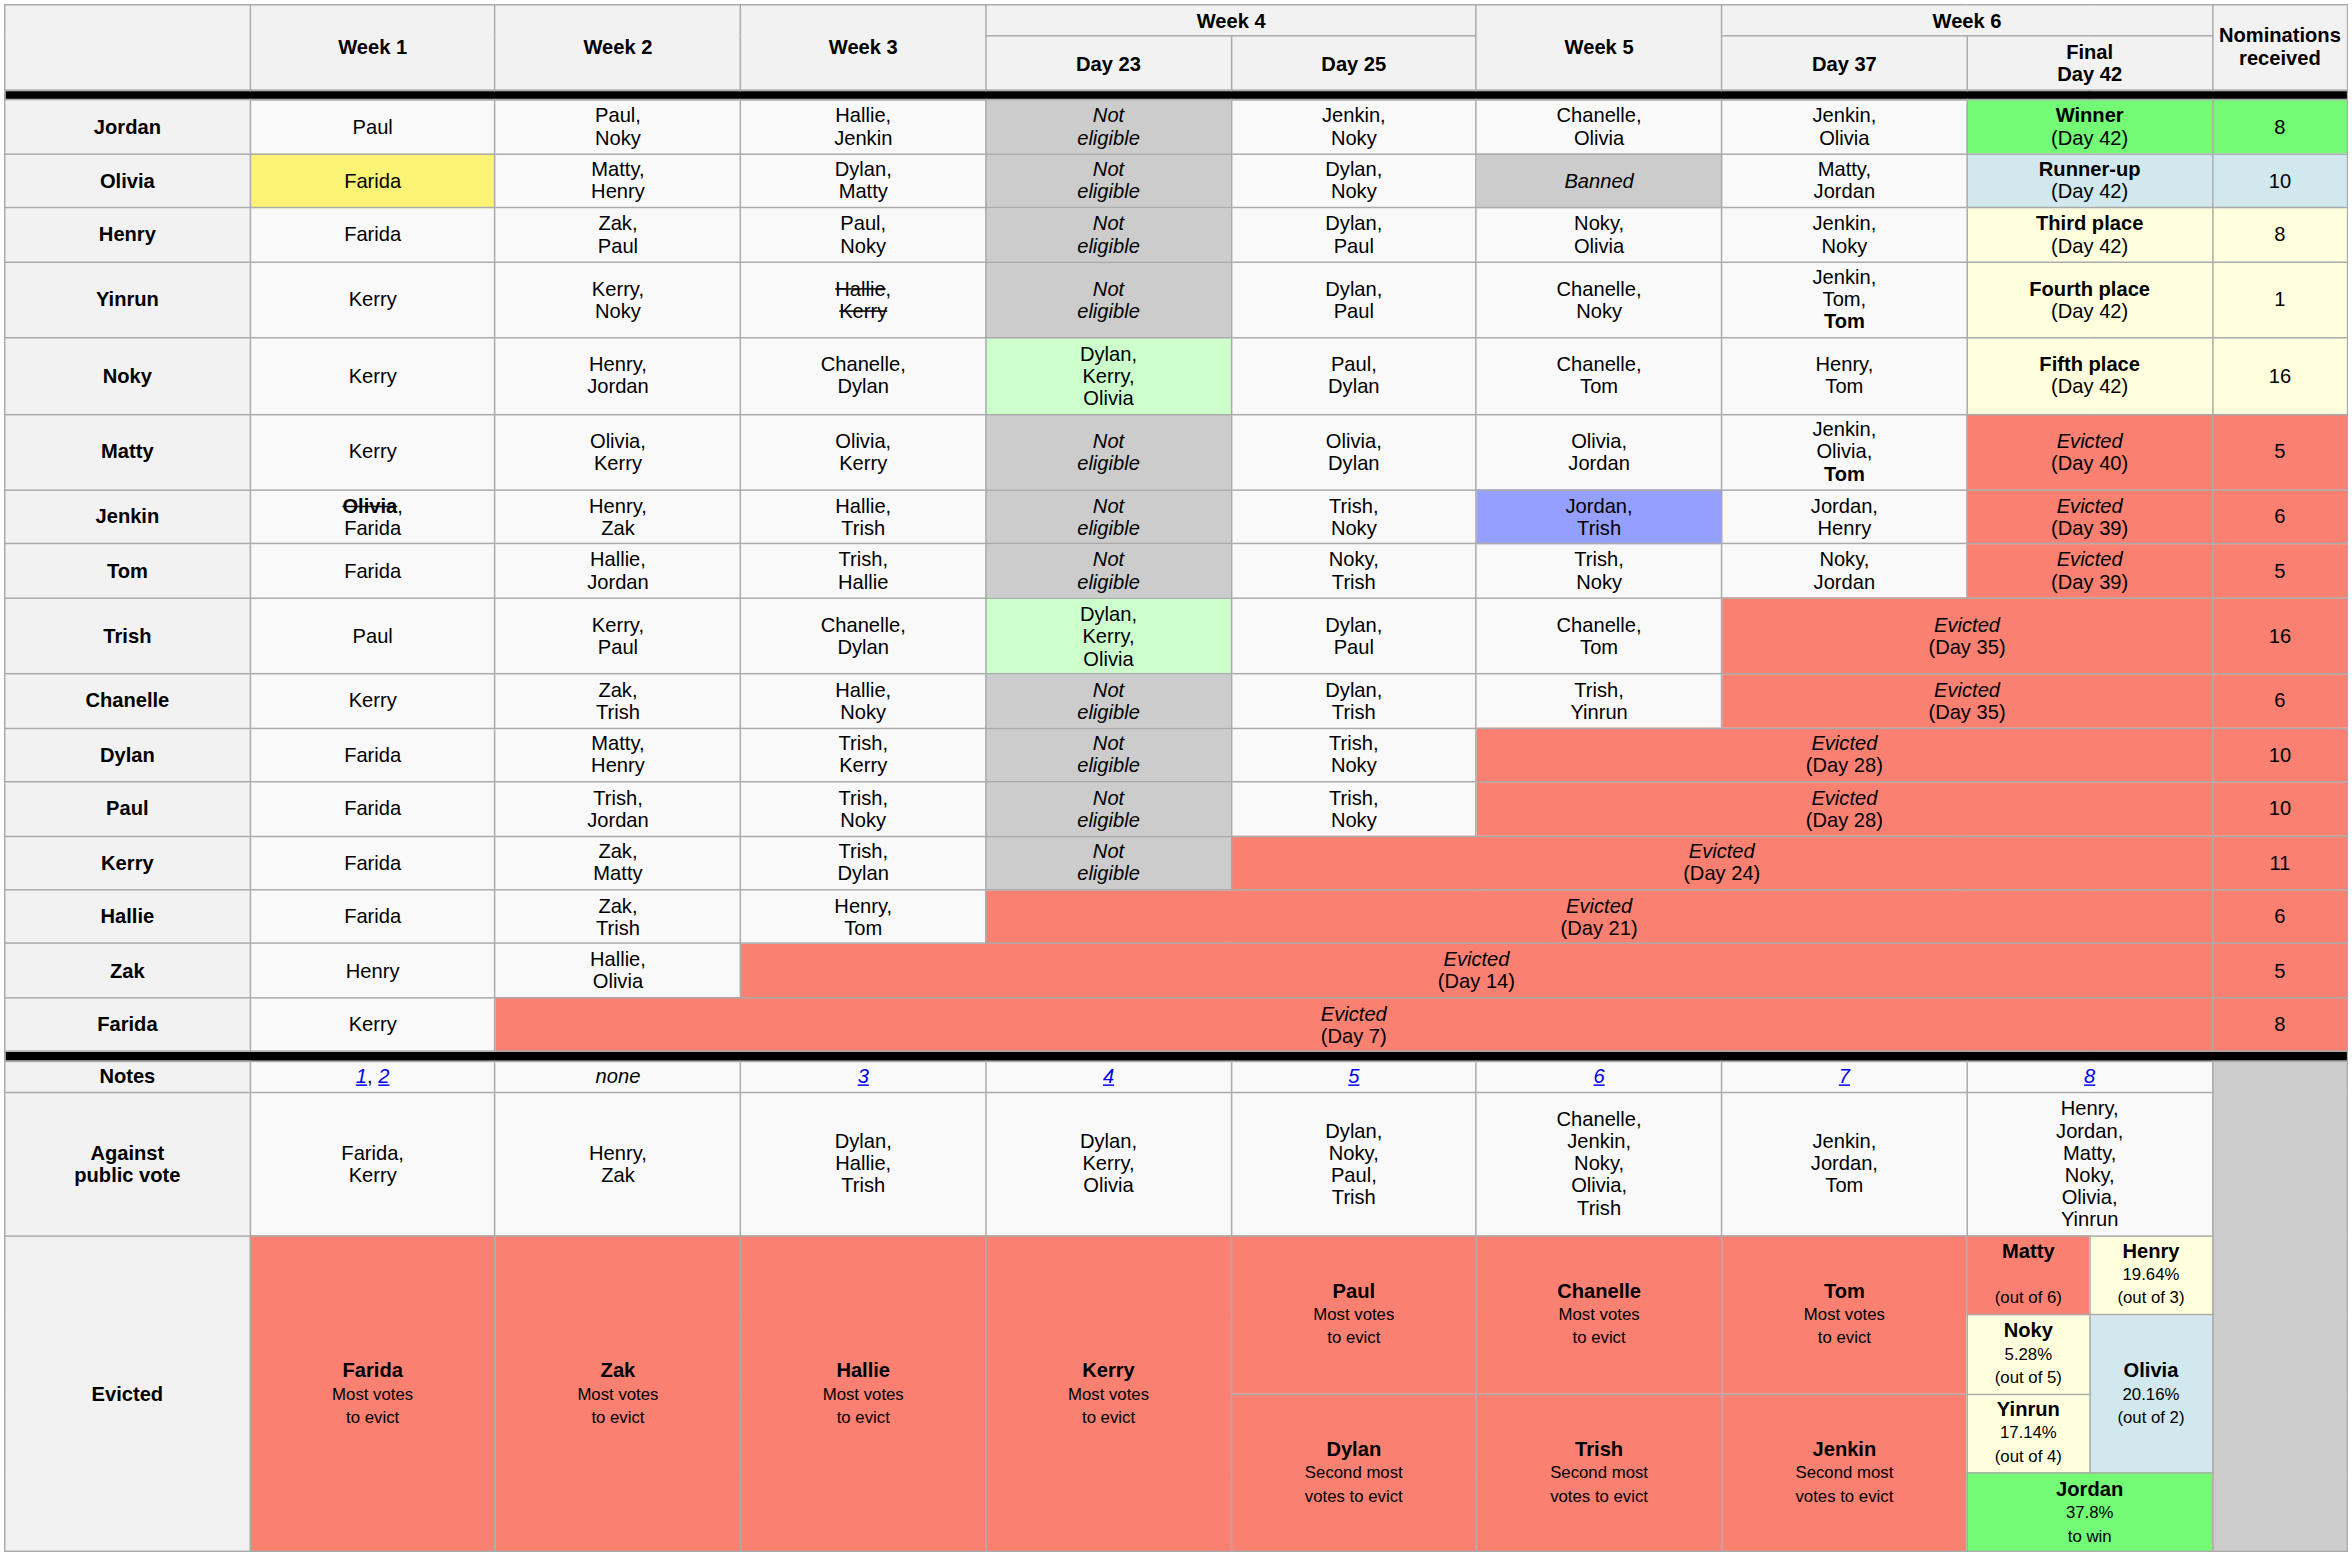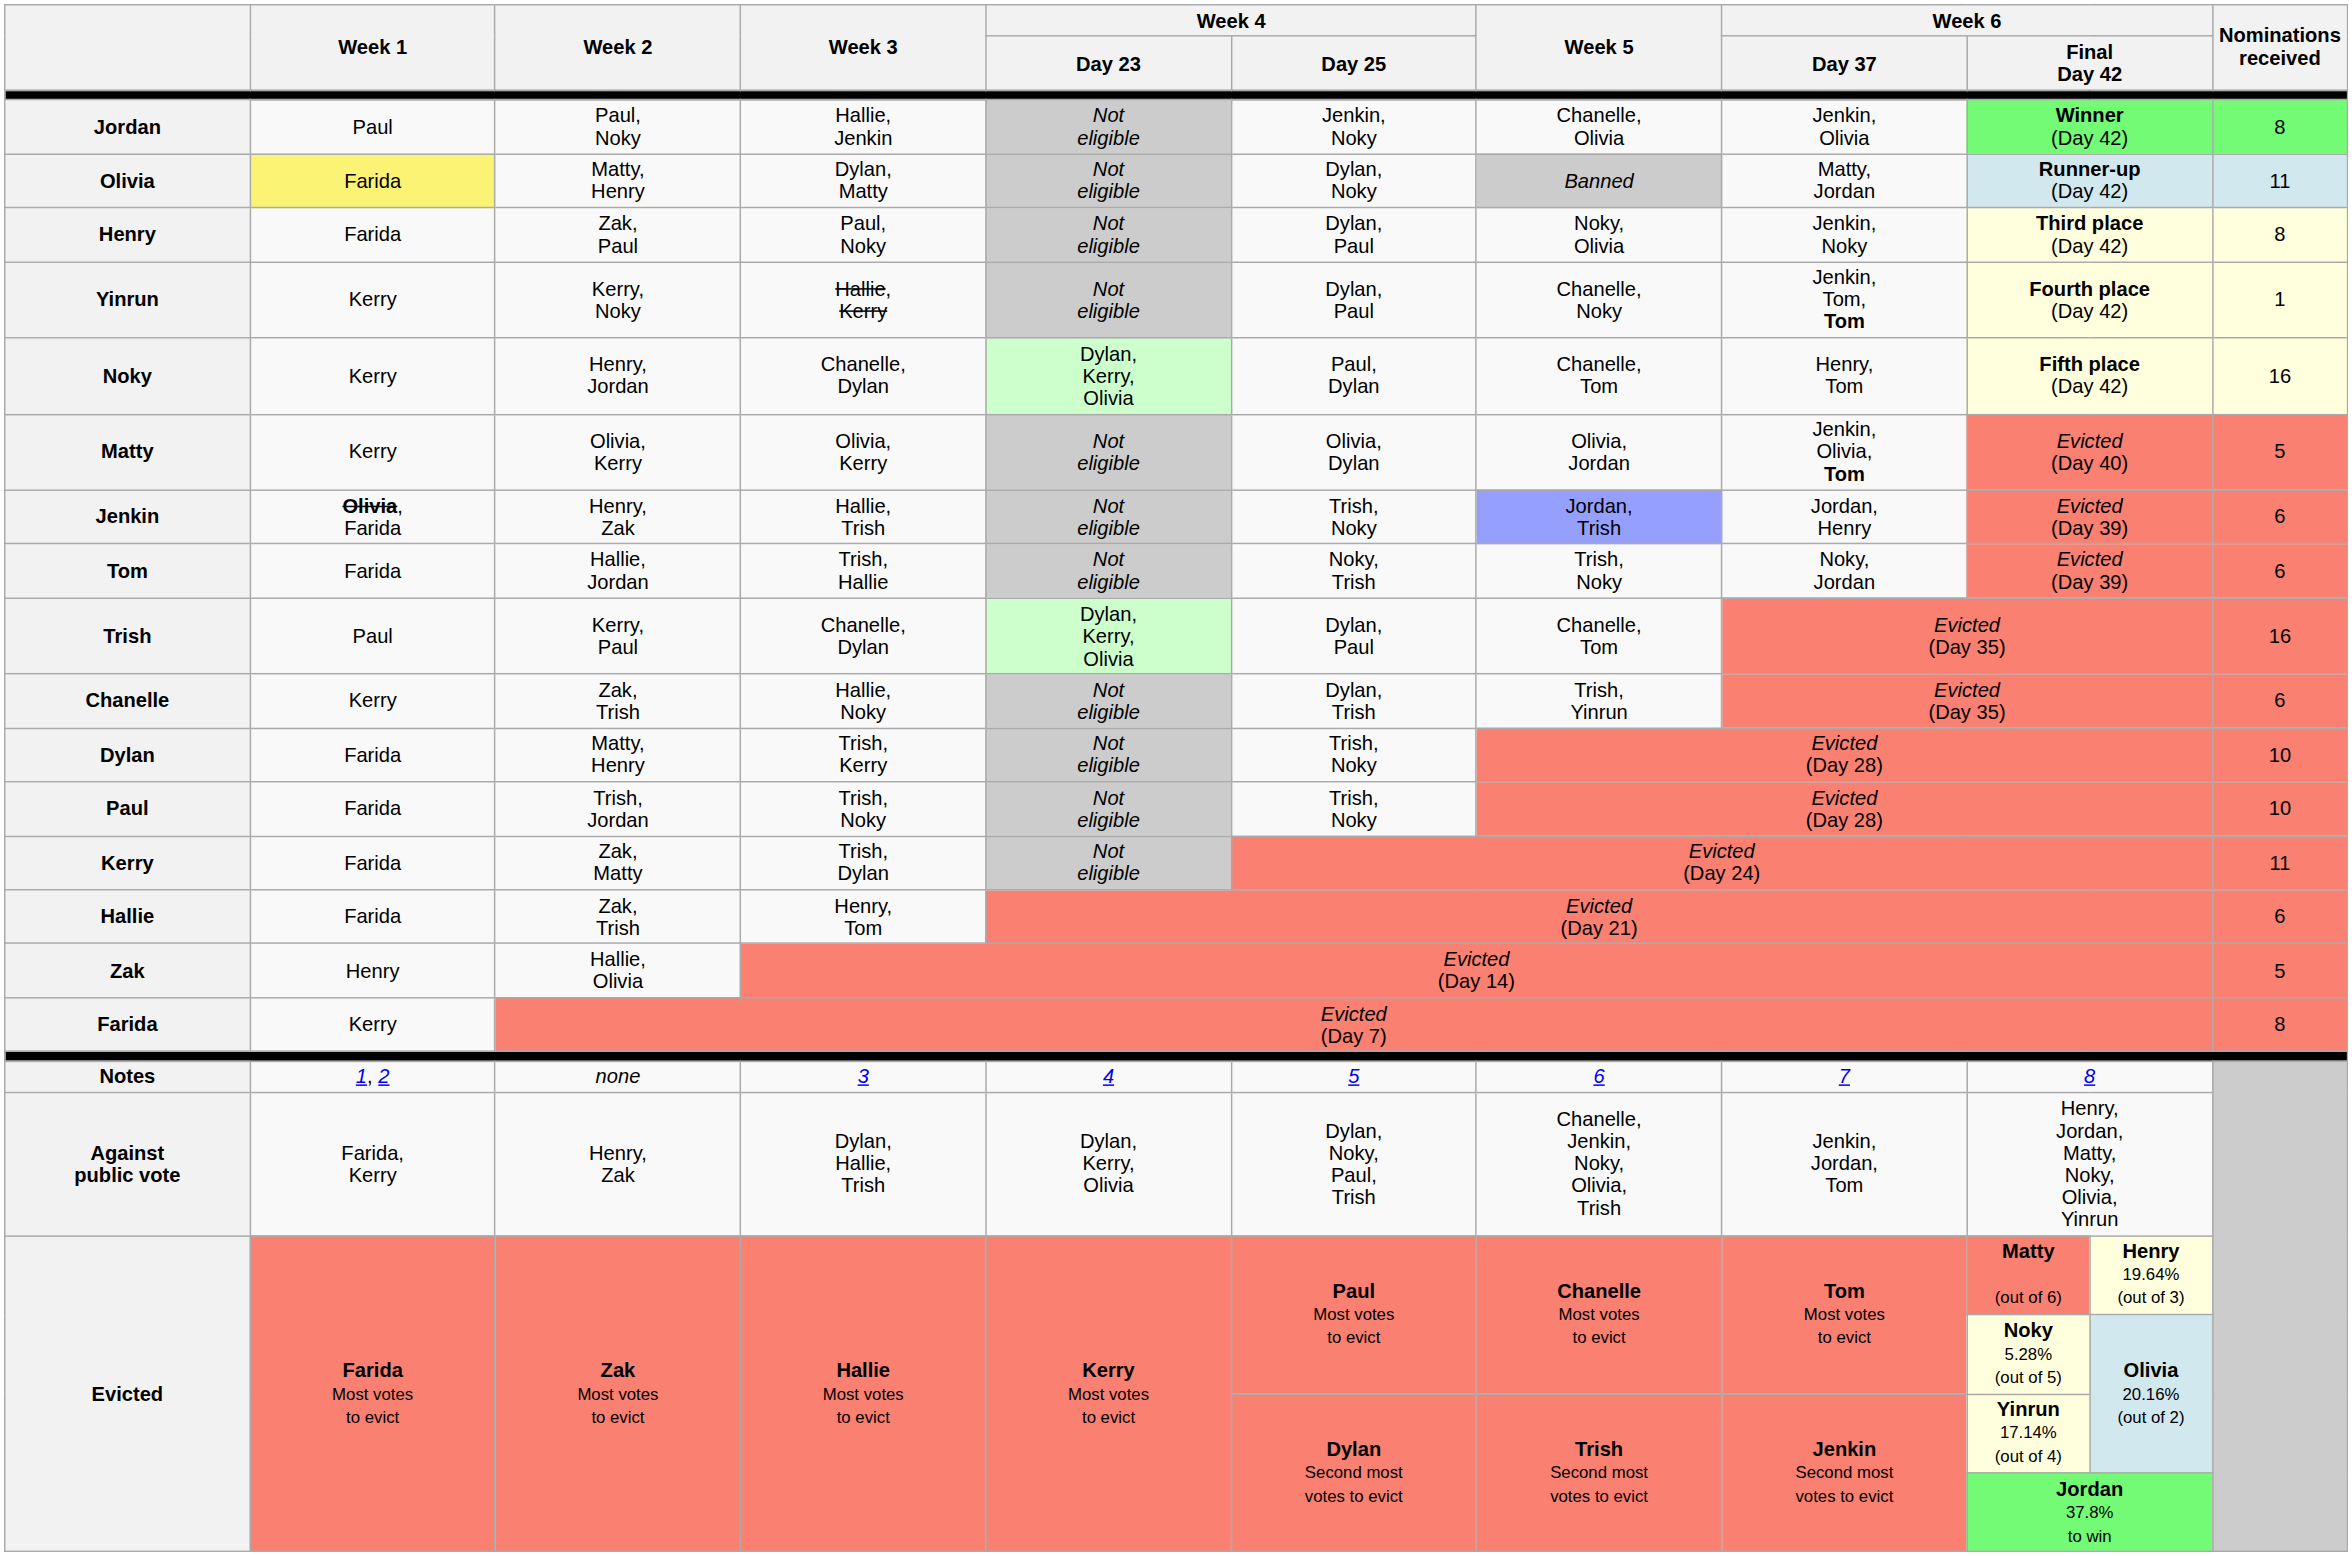 <table class="wikitable" style="text-align:center; width:100%; font-size:85%; line-height:15px;">
 <tr>
 <th rowspan="2" style="width:9%"></th>
 <th rowspan="2" style="width:9%">Week 1</th>
 <th rowspan="2" style="width:9%">Week 2</th>
 <th rowspan="2" style="width:9%">Week 3</th>
 <th colspan="2" style="width:9%">Week 4</th>
 <th rowspan="2" style="width:9%">Week 5</th>
 <th colspan="3" style="width:9%">Week 6</th>
 <th rowspan="2"style="width:1%">Nominations<br>received</th>
 </tr>
 <tr>
 <th style="width:9%">Day 23</th>
 <th style="width:9%">Day 25</th>
 <th style="width:9%">Day 37</th>
 <th colspan="2" style="width:9%">Final<br>Day 42</th>
 </tr>
 <tr>
 <th style="background:#000" colspan="11"></th>
 </tr>
 <tr>
 <th>Jordan</th>
 <td>Paul</td>
 <td>Paul,<br>Noky</td>
 <td>Hallie,<br>Jenkin</td>
 <td style="background:#cccccc;"><em>Not<br>eligible</em></td>
 <td>Jenkin,<br>Noky</td>
 <td>Chanelle,<br>Olivia</td>
 <td>Jenkin,<br>Olivia</td>
 <td colspan="2" style="background:#73FB76;"><strong>Winner</strong><br>(Day 42)</td>
 <td style="background:#73FB76;">8</td>
 </tr>
 <tr>
 <th>Olivia</th>
 <td style="background:#fbf373;">Farida</td>
 <td>Matty,<br>Henry</td>
 <td>Dylan,<br>Matty</td>
 <td style="background:#cccccc;"><em>Not<br>eligible</em></td>
 <td>Dylan,<br>Noky</td>
 <td style="background:#cccccc;"><em>Banned</em></td>
 <td>Matty,<br>Jordan</td>
 <td colspan="2" style="background:#D1E8EF;"><strong>Runner-up</strong><br>(Day 42)</td>
-<td style="background:#D1E8EF;">10</td>
+<td style="background:#D1E8EF;">11</td>
 </tr>
 <tr>
 <th>Henry</th>
 <td>Farida</td>
 <td>Zak,<br>Paul</td>
 <td>Paul,<br>Noky</td>
 <td style="background:#cccccc;"><em>Not<br>eligible</em></td>
 <td>Dylan,<br>Paul</td>
 <td>Noky,<br>Olivia</td>
 <td>Jenkin,<br>Noky</td>
 <td colspan="2" style="background:#ffffdd;"><strong>Third place</strong><br>(Day 42)</td>
 <td style="background:#ffffdd;">8</td>
 </tr>
 <tr>
 <th>Yinrun</th>
 <td>Kerry</td>
 <td>Kerry,<br>Noky</td>
 <td><s>Hallie</s>,<br><s>Kerry</s></td>
 <td style="background:#cccccc;"><em>Not<br>eligible</em></td>
 <td>Dylan,<br>Paul</td>
 <td>Chanelle,<br>Noky</td>
 <td>Jenkin,<br>Tom,<br><strong>Tom</strong></td>
 <td colspan="2" style="background:#ffffdd;"><strong>Fourth place</strong><br>(Day 42)</td>
 <td style="background:#ffffdd;">1</td>
 </tr>
 <tr>
 <th>Noky</th>
 <td>Kerry</td>
 <td>Henry,<br>Jordan</td>
 <td>Chanelle,<br>Dylan</td>
 <td style="background:#cfc;">Dylan,<br>Kerry,<br>Olivia</td>
 <td>Paul,<br>Dylan</td>
 <td>Chanelle,<br>Tom</td>
 <td>Henry,<br>Tom</td>
 <td colspan="2" style="background:#ffffdd;"><strong>Fifth place</strong><br>(Day 42)</td>
 <td style="background:#ffffdd;">16</td>
 </tr>
 <tr>
 <th>Matty</th>
 <td>Kerry</td>
 <td>Olivia,<br>Kerry</td>
 <td>Olivia,<br>Kerry</td>
 <td style="background:#cccccc;"><em>Not<br>eligible</em></td>
 <td>Olivia,<br>Dylan</td>
 <td>Olivia,<br>Jordan</td>
 <td>Jenkin,<br>Olivia,<br><strong>Tom</strong></td>
 <td style="background:#FA8072" colspan="2"><em>Evicted</em><br>(Day 40)</td>
 <td style="background:#FA8072">5</td>
 </tr>
 <tr>
 <th>Jenkin</th>
 <td><strong><s>Olivia</s></strong>, <br>Farida</td>
 <td>Henry,<br>Zak</td>
 <td>Hallie,<br>Trish</td>
 <td style="background:#cccccc;"><em>Not<br>eligible</em></td>
 <td>Trish,<br>Noky</td>
 <td style="background:#959FFD">Jordan,<br>Trish</td>
 <td>Jordan,<br>Henry</td>
 <td style="background:#FA8072" colspan="2"><em>Evicted</em><br>(Day 39)</td>
 <td style="background:#FA8072">6</td>
 </tr>
 <tr>
 <th>Tom</th>
 <td>Farida</td>
 <td>Hallie,<br>Jordan</td>
 <td>Trish,<br>Hallie</td>
 <td style="background:#cccccc;"><em>Not<br>eligible</em></td>
 <td>Noky,<br>Trish</td>
 <td>Trish,<br>Noky</td>
 <td>Noky,<br>Jordan</td>
 <td style="background:#FA8072" colspan="2"><em>Evicted</em><br>(Day 39)</td>
-<td style="background:#FA8072">5</td>
+<td style="background:#FA8072">6</td>
 </tr>
 <tr>
 <th>Trish</th>
 <td>Paul</td>
 <td>Kerry,<br>Paul</td>
 <td>Chanelle,<br>Dylan</td>
 <td style="background:#cfc;">Dylan,<br>Kerry,<br>Olivia</td>
 <td>Dylan,<br>Paul</td>
 <td>Chanelle,<br>Tom</td>
 <td style="background:#FA8072" colspan="3"><em>Evicted</em><br>(Day 35)</td>
 <td style="background:#FA8072">16</td>
 </tr>
 <tr>
 <th>Chanelle</th>
 <td>Kerry</td>
 <td>Zak,<br>Trish</td>
 <td>Hallie,<br>Noky</td>
 <td style="background:#cccccc;"><em>Not<br>eligible</em></td>
 <td>Dylan,<br>Trish</td>
 <td>Trish,<br>Yinrun</td>
 <td style="background:#FA8072" colspan="3"><em>Evicted</em><br>(Day 35)</td>
 <td style="background:#FA8072">6</td>
 </tr>
 <tr>
 <th>Dylan</th>
 <td>Farida</td>
 <td>Matty,<br>Henry</td>
 <td>Trish,<br>Kerry</td>
 <td style="background:#cccccc;"><em>Not<br>eligible</em></td>
 <td>Trish,<br>Noky</td>
 <td style="background:#FA8072" colspan="4"><em>Evicted</em><br>(Day 28)</td>
 <td style="background:#FA8072">10</td>
 </tr>
 <tr>
 <th>Paul</th>
 <td>Farida</td>
 <td>Trish,<br>Jordan</td>
 <td>Trish,<br>Noky</td>
 <td style="background:#cccccc;"><em>Not<br>eligible</em></td>
 <td>Trish,<br>Noky</td>
 <td style="background:#FA8072" colspan="4"><em>Evicted</em><br>(Day 28)</td>
 <td style="background:#FA8072">10</td>
 </tr>
 <tr>
 <th>Kerry</th>
 <td>Farida</td>
 <td>Zak,<br>Matty</td>
 <td>Trish,<br>Dylan</td>
 <td style="background:#cccccc;"><em>Not<br>eligible</em></td>
 <td style="background:#FA8072" colspan="5"><em>Evicted</em><br>(Day 24)</td>
 <td style="background:#FA8072">11</td>
 </tr>
 <tr>
 <th>Hallie</th>
 <td>Farida</td>
 <td>Zak,<br>Trish</td>
 <td>Henry,<br>Tom</td>
 <td style="background:#FA8072" colspan="6"><em>Evicted</em><br>(Day 21)</td>
 <td style="background:#FA8072">6</td>
 </tr>
 <tr>
 <th>Zak</th>
 <td>Henry</td>
 <td>Hallie,<br>Olivia</td>
 <td style="background:#FA8072" colspan="7"><em>Evicted</em><br>(Day 14)</td>
 <td style="background:#FA8072">5</td>
 </tr>
 <tr>
 <th>Farida</th>
 <td>Kerry</td>
 <td style="background:#FA8072" colspan="8"><em>Evicted</em><br>(Day 7)</td>
 <td style="background:#FA8072">8</td>
 </tr>
 <tr>
 <th style="background:#000" colspan="11"></th>
 </tr>
 <tr>
 <th>Notes</th>
 <td><em><a href='#'>1</a></em>, <em><a href='#'>2</a></em></td>
 <td><em>none</em></td>
 <td><em><a href='#'>3</a></em></td>
 <td><em><a href='#'>4</a></em></td>
 <td><em><a href='#'>5</a></em></td>
 <td><em><a href='#'>6</a></em></td>
 <td><em><a href='#'>7</a></em></td>
 <td colspan="2"><em><a href='#'>8</a></em></td>
 <td rowspan="6" style="background:#cccccc;"></td>
 </tr>
 <tr>
 <th>Against<br>public vote</th>
 <td>Farida, <br> Kerry</td>
 <td>Henry, <br> Zak</td>
 <td>Dylan,<br>Hallie,<br>Trish</td>
 <td>Dylan,<br>Kerry,<br>Olivia</td>
 <td>Dylan,<br>Noky,<br>Paul,<br>Trish</td>
 <td>Chanelle,<br>Jenkin,<br>Noky,<br>Olivia,<br>Trish</td>
 <td>Jenkin,<br>Jordan,<br>Tom</td>
 <td colspan="2">Henry,<br>Jordan,<br>Matty,<br>Noky,<br>Olivia,<br>Yinrun</td>
 </tr>
 <tr>
 <th rowspan="4">Evicted</th>
 <td style="background:#FA8072" rowspan="4"><strong>Farida</strong><br><small>Most votes<br>to evict</small></td>
 <td style="background:#FA8072" rowspan="4"><strong>Zak</strong><br><small>Most votes<br>to evict</small></td>
 <td style="background:#FA8072" rowspan="4"><strong>Hallie</strong><br><small>Most votes<br>to evict</small></td>
 <td style="background:#FA8072" rowspan="4"><strong>Kerry</strong><br><small>Most votes<br>to evict</small></td>
 <td style="background:#FA8072" rowspan="2"><strong>Paul</strong><br><small>Most votes<br>to evict</small></td>
 <td style="background:#FA8072" rowspan="2"><strong>Chanelle</strong><br><small>Most votes<br>to evict</small></td>
 <td style="background:#FA8072" rowspan="2"><strong>Tom</strong><br><small>Most votes<br>to evict</small></td>
 <td style="background:#FA8072"><strong>Matty</strong><br><small><br>(out of 6)</small></td>
 <td style="background:#ffffdd"><strong>Henry</strong><br><small>19.64%<br>(out of 3)</small></td>
 </tr>
 <tr>
 <td style="background:#ffffdd"><strong>Noky</strong><br><small>5.28%<br>(out of 5)</small></td>
 <td rowspan="2" style="background:#D1E8EF"><strong>Olivia</strong><br><small>20.16%<br>(out of 2)</small></td>
 </tr>
 <tr>
 <td rowspan="2" style="background:#FA8072"><strong>Dylan</strong><br><small>Second most<br>votes to evict</small></td>
 <td rowspan="2" style="background:#FA8072"><strong>Trish</strong><br><small>Second most<br>votes to evict</small></td>
 <td rowspan="2" style="background:#FA8072"><strong>Jenkin</strong><br><small>Second most<br>votes to evict</small></td>
 <td style="background:#ffffdd"><strong>Yinrun</strong><br><small>17.14%<br>(out of 4)</small></td>
 </tr>
 <tr>
 <td colspan="2" style="background:#73FB76"><strong>Jordan</strong><br><small>37.8%<br>to win</small></td>
 </tr>
 </table>
